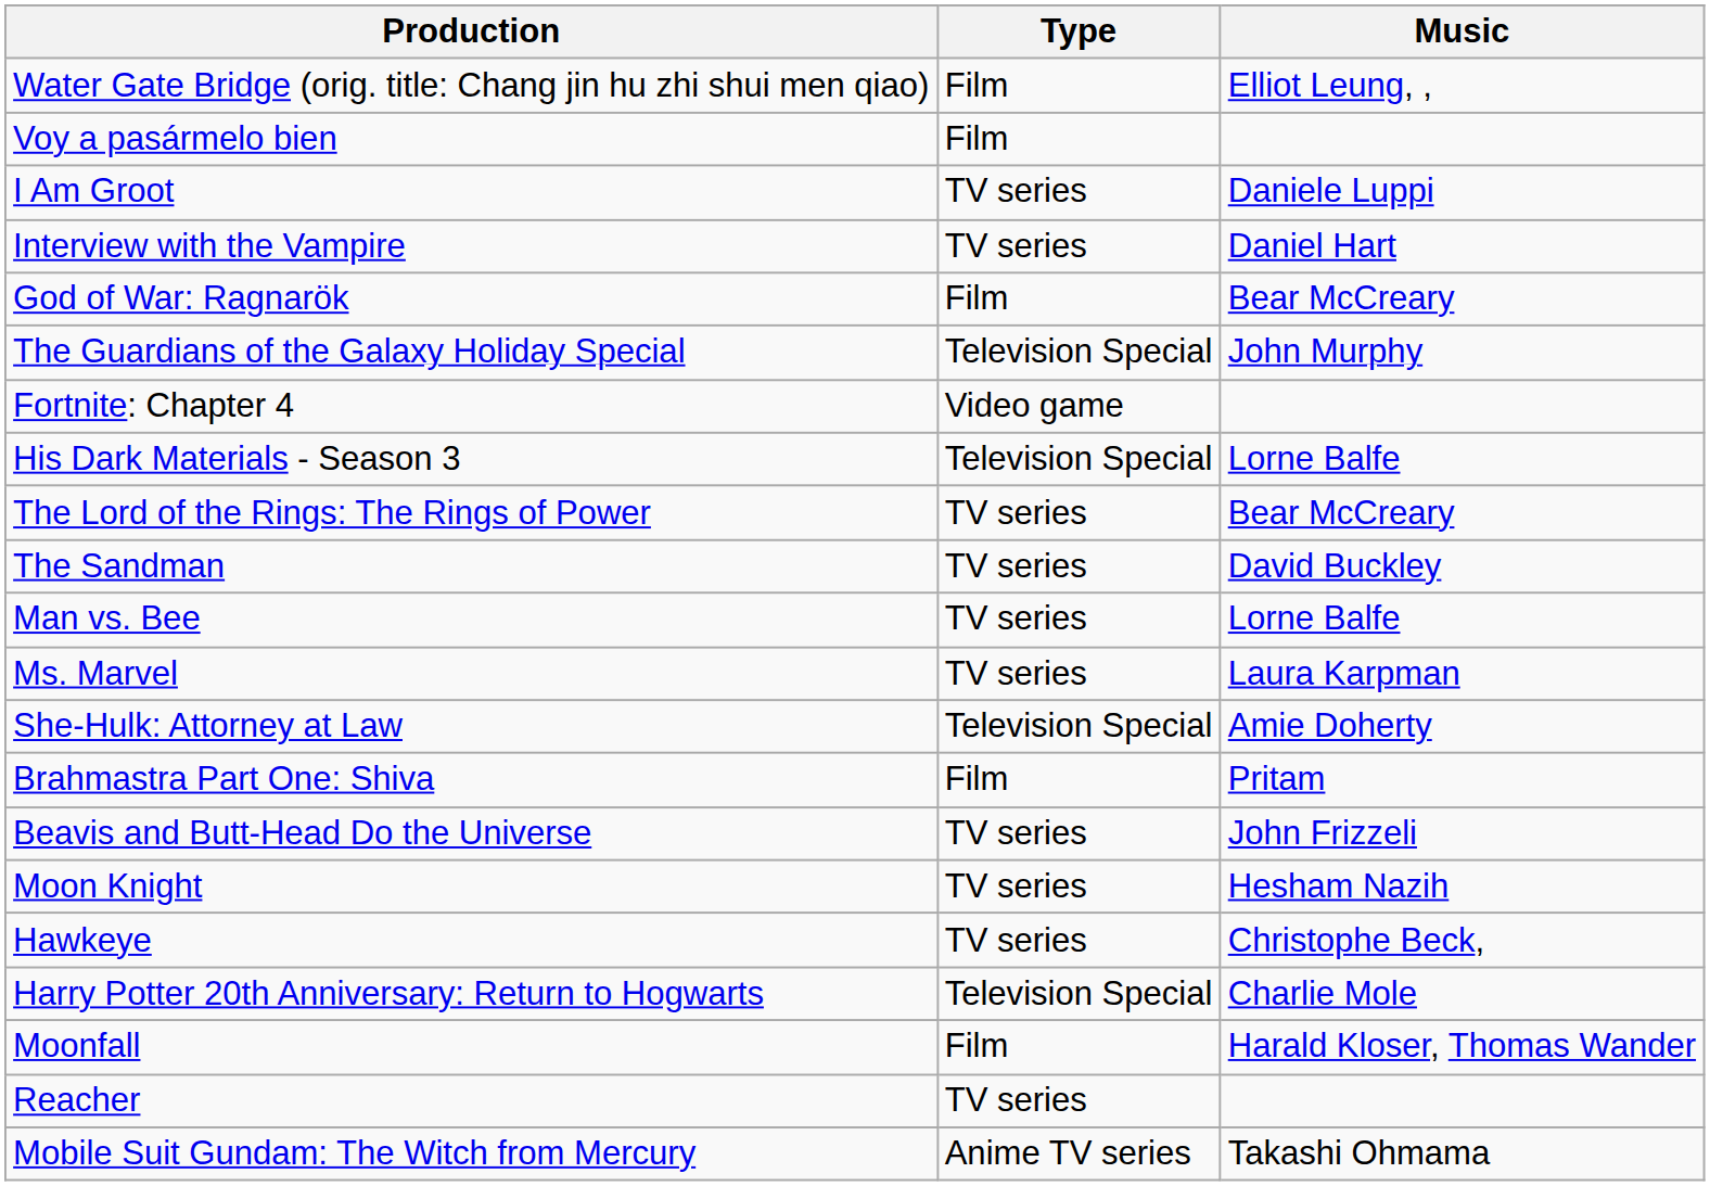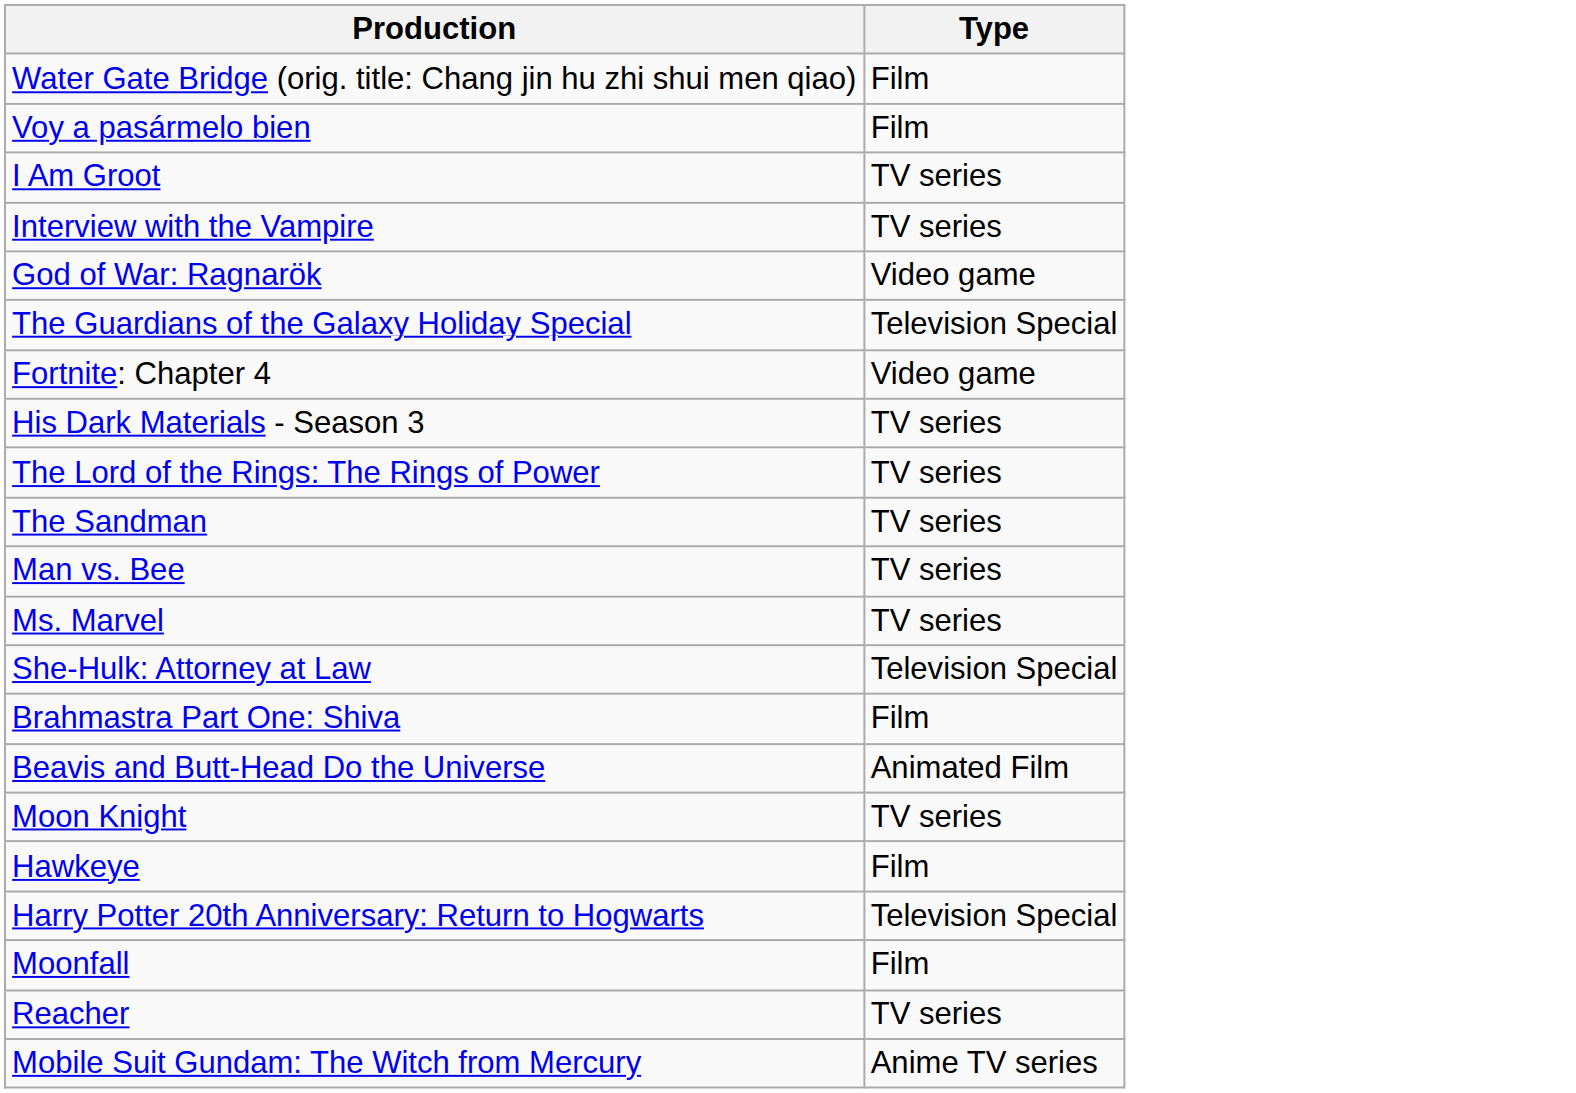 <table class="wikitable sortable">
 <tr>
 <th>Production</th>
 <th>Type</th>
-<th>Music</th>
 </tr>
 <tr>
 <td><a href='#'>Water Gate Bridge</a> (orig. title: Chang jin hu zhi shui men qiao)</td>
 <td>Film</td>
-<td><a href='#'>Elliot Leung</a>, , </td>
 </tr>
 <tr>
 <td><a href='#'>Voy a pasármelo bien</a></td>
 <td>Film</td>
-<td></td>
 </tr>
 <tr>
 <td><a href='#'>I Am Groot</a></td>
 <td>TV series</td>
-<td><a href='#'>Daniele Luppi</a></td>
 </tr>
 <tr>
 <td><a href='#'>Interview with the Vampire</a></td>
 <td>TV series</td>
-<td><a href='#'>Daniel Hart</a></td>
 </tr>
 <tr>
 <td><a href='#'>God of War: Ragnarök</a></td>
-<td>Film</td>
-<td><a href='#'>Bear McCreary</a></td>
+<td>Video game</td>
 </tr>
 <tr>
 <td><a href='#'>The Guardians of the Galaxy Holiday Special</a></td>
 <td>Television Special</td>
-<td><a href='#'>John Murphy</a></td>
 </tr>
 <tr>
 <td><a href='#'>Fortnite</a>: Chapter 4</td>
 <td>Video game</td>
-<td></td>
 </tr>
 <tr>
 <td><a href='#'>His Dark Materials</a> - Season 3</td>
-<td>Television Special</td>
-<td><a href='#'>Lorne Balfe</a></td>
+<td>TV series</td>
 </tr>
 <tr>
 <td><a href='#'>The Lord of the Rings: The Rings of Power</a></td>
 <td>TV series</td>
-<td><a href='#'>Bear McCreary</a></td>
 </tr>
 <tr>
 <td><a href='#'>The Sandman</a></td>
 <td>TV series</td>
-<td><a href='#'>David Buckley</a></td>
 </tr>
 <tr>
 <td><a href='#'>Man vs. Bee</a></td>
 <td>TV series</td>
-<td><a href='#'>Lorne Balfe</a></td>
 </tr>
 <tr>
 <td><a href='#'>Ms. Marvel</a></td>
 <td>TV series</td>
-<td><a href='#'>Laura Karpman</a></td>
 </tr>
 <tr>
 <td><a href='#'>She-Hulk: Attorney at Law</a></td>
 <td>Television Special</td>
-<td><a href='#'>Amie Doherty</a></td>
 </tr>
 <tr>
 <td><a href='#'>Brahmastra Part One: Shiva</a></td>
 <td>Film</td>
-<td><a href='#'>Pritam</a></td>
 </tr>
 <tr>
 <td><a href='#'>Beavis and Butt-Head Do the Universe</a></td>
-<td>TV series</td>
-<td><a href='#'>John Frizzeli</a></td>
+<td>Animated Film</td>
 </tr>
 <tr>
 <td><a href='#'>Moon Knight</a></td>
 <td>TV series</td>
-<td><a href='#'>Hesham Nazih</a></td>
 </tr>
 <tr>
 <td><a href='#'>Hawkeye</a></td>
-<td>TV series</td>
-<td><a href='#'>Christophe Beck</a>, </td>
+<td>Film</td>
 </tr>
 <tr>
 <td><a href='#'>Harry Potter 20th Anniversary: Return to Hogwarts</a></td>
 <td>Television Special</td>
-<td><a href='#'>Charlie Mole</a></td>
 </tr>
 <tr>
 <td><a href='#'>Moonfall</a></td>
 <td>Film</td>
-<td><a href='#'>Harald Kloser</a>, <a href='#'>Thomas Wander</a></td>
 </tr>
 <tr>
 <td><a href='#'>Reacher</a></td>
 <td>TV series</td>
-<td></td>
 </tr>
 <tr>
 <td><a href='#'>Mobile Suit Gundam: The Witch from Mercury</a></td>
 <td>Anime TV series</td>
-<td>Takashi Ohmama</td>
 </tr>
 </table>
